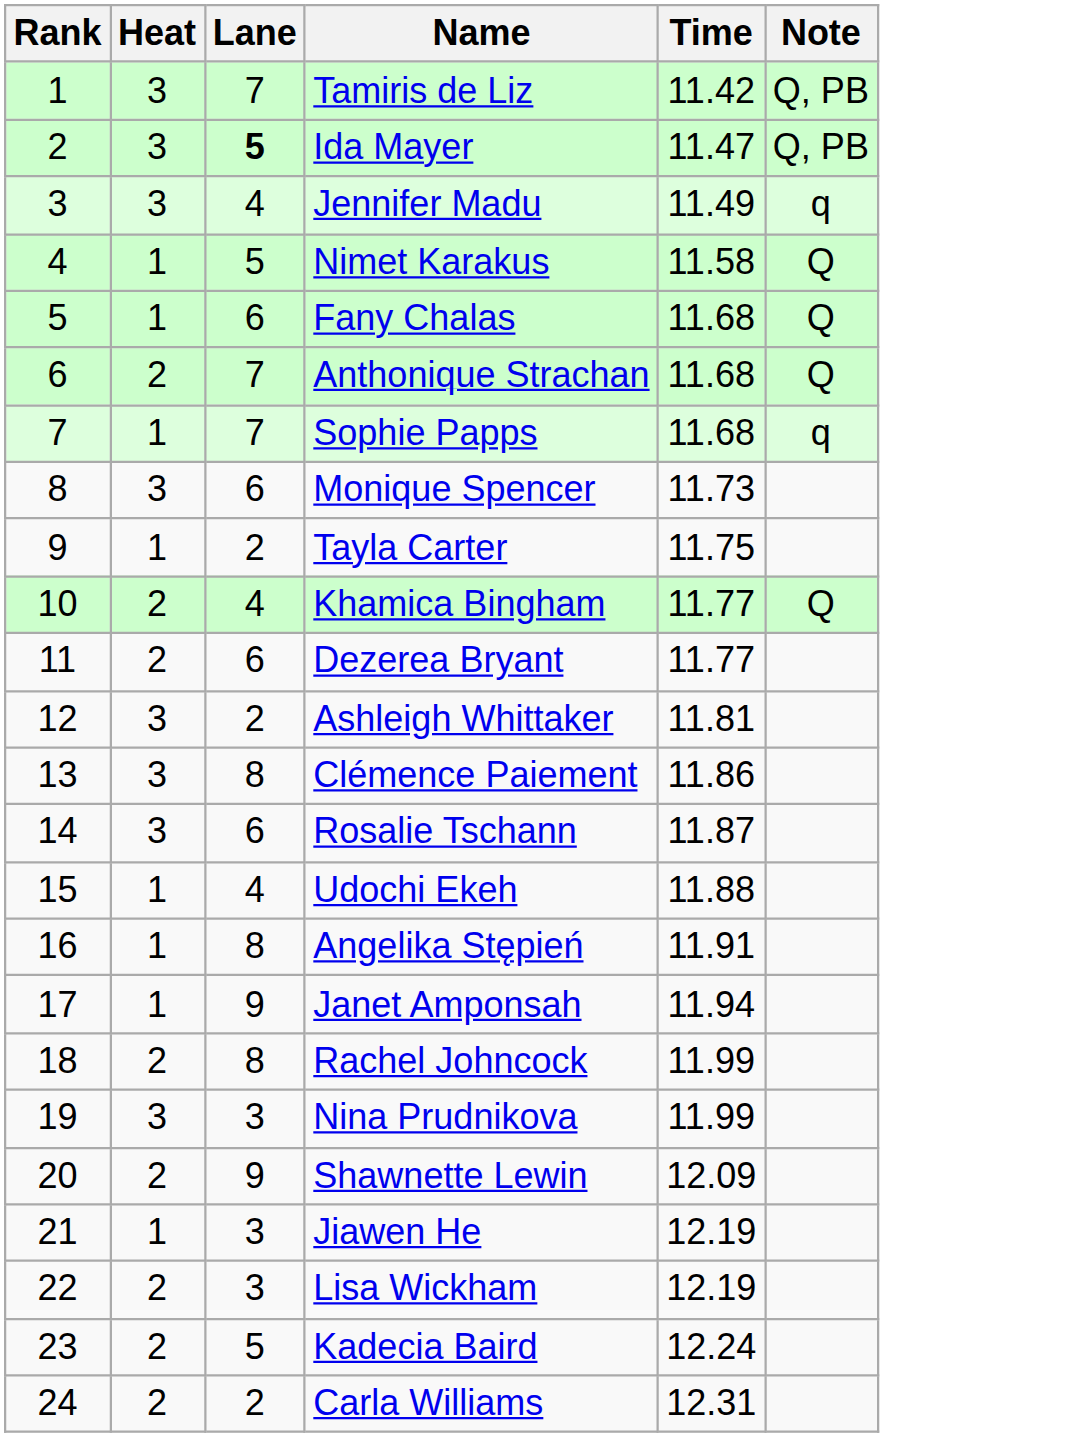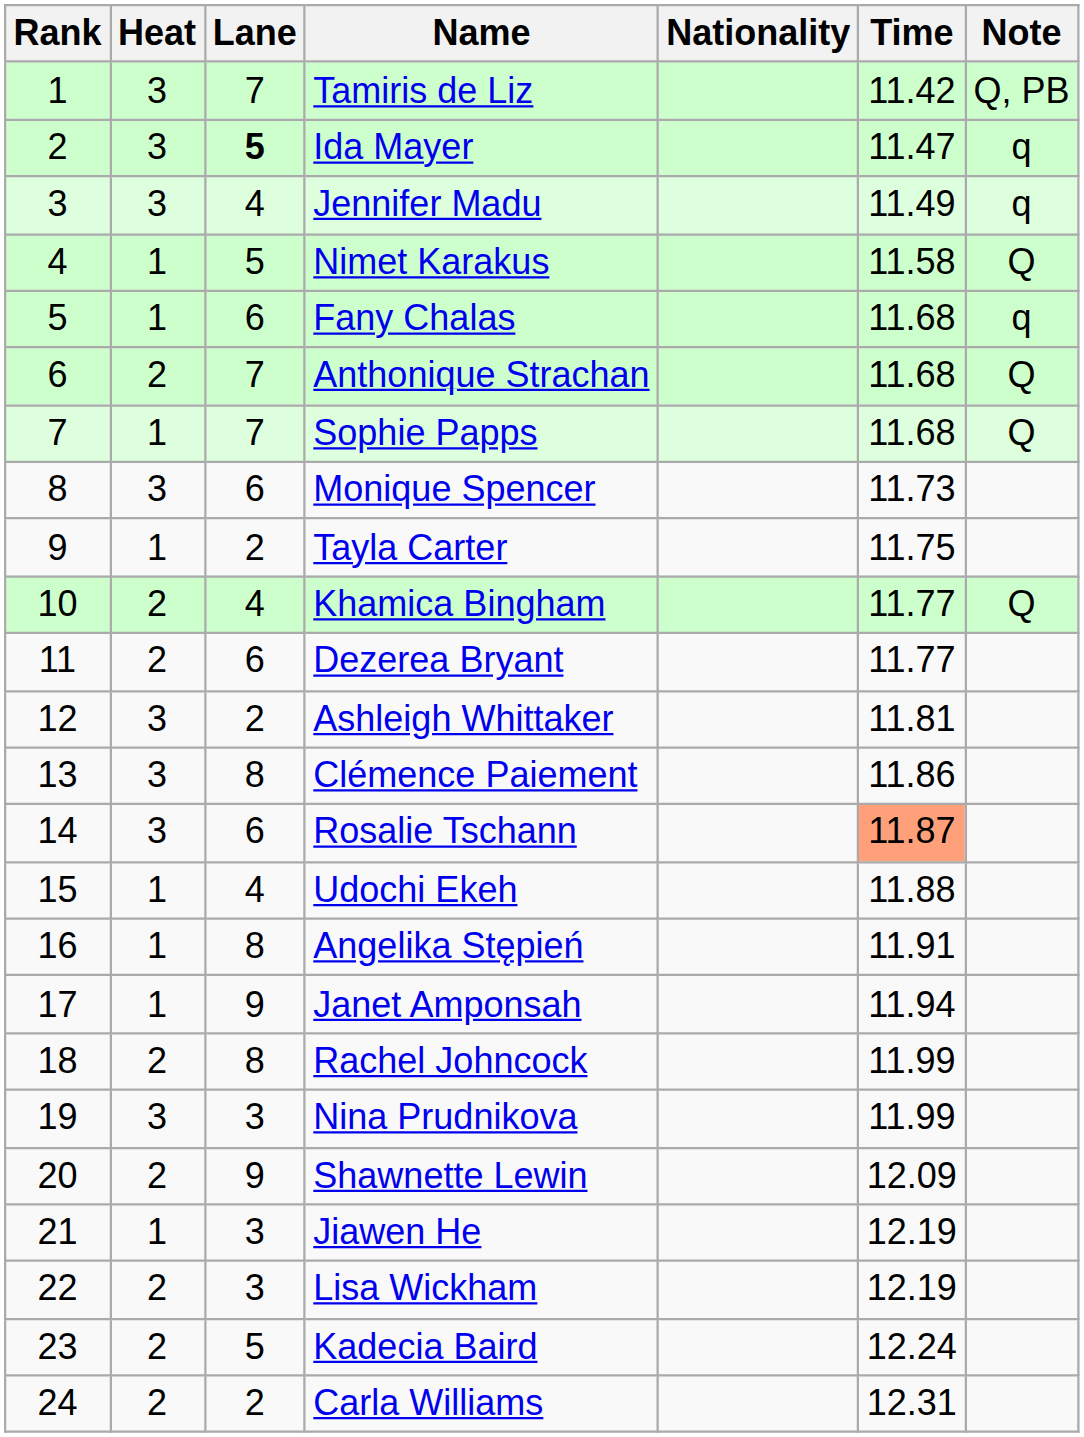 <table class="wikitable sortable" style="text-align:center">
 <tr>
 <th>Rank</th>
 <th>Heat</th>
 <th>Lane</th>
 <th>Name</th>
+<th>Nationality</th>
 <th>Time</th>
 <th>Note</th>
 </tr>
 <tr bgcolor=ccffcc>
 <td>1</td>
 <td>3</td>
 <td>7</td>
 <td align=left><a href='#'>Tamiris de Liz</a></td>
+<td align=left></td>
 <td>11.42</td>
 <td>Q, PB</td>
 </tr>
 <tr bgcolor=ccffcc>
 <td>2</td>
 <td>3</td>
 <td><strong>5</strong></td>
 <td align=left><a href='#'>Ida Mayer</a></td>
+<td align=left></td>
 <td>11.47</td>
-<td>Q, PB</td>
+<td>q</td>
 </tr>
 <tr bgcolor=ddffdd>
 <td>3</td>
 <td>3</td>
 <td>4</td>
 <td align=left><a href='#'>Jennifer Madu</a></td>
+<td align=left></td>
 <td>11.49</td>
 <td>q</td>
 </tr>
 <tr bgcolor=ccffcc>
 <td>4</td>
 <td>1</td>
 <td>5</td>
 <td align=left><a href='#'>Nimet Karakus</a></td>
+<td align=left></td>
 <td>11.58</td>
 <td>Q</td>
 </tr>
 <tr bgcolor=ccffcc>
 <td>5</td>
 <td>1</td>
 <td>6</td>
 <td align=left><a href='#'>Fany Chalas</a></td>
+<td align=left></td>
 <td>11.68</td>
-<td>Q</td>
+<td>q</td>
 </tr>
 <tr bgcolor=ccffcc>
 <td>6</td>
 <td>2</td>
 <td>7</td>
 <td align=left><a href='#'>Anthonique Strachan</a></td>
+<td align=left></td>
 <td>11.68</td>
 <td>Q</td>
 </tr>
 <tr bgcolor=ddffdd>
 <td>7</td>
 <td>1</td>
 <td>7</td>
 <td align=left><a href='#'>Sophie Papps</a></td>
+<td align=left></td>
 <td>11.68</td>
-<td>q</td>
+<td>Q</td>
 </tr>
 <tr>
 <td>8</td>
 <td>3</td>
 <td>6</td>
 <td align=left><a href='#'>Monique Spencer</a></td>
+<td align=left></td>
 <td>11.73</td>
 <td></td>
 </tr>
 <tr>
 <td>9</td>
 <td>1</td>
 <td>2</td>
 <td align=left><a href='#'>Tayla Carter</a></td>
+<td align=left></td>
 <td>11.75</td>
 <td></td>
 </tr>
 <tr bgcolor=ccffcc>
 <td>10</td>
 <td>2</td>
 <td>4</td>
 <td align=left><a href='#'>Khamica Bingham</a></td>
+<td align=left></td>
 <td>11.77</td>
 <td>Q</td>
 </tr>
 <tr>
 <td>11</td>
 <td>2</td>
 <td>6</td>
 <td align=left><a href='#'>Dezerea Bryant</a></td>
+<td align=left></td>
 <td>11.77</td>
 <td></td>
 </tr>
 <tr>
 <td>12</td>
 <td>3</td>
 <td>2</td>
 <td align=left><a href='#'>Ashleigh Whittaker</a></td>
+<td align=left></td>
 <td>11.81</td>
 <td></td>
 </tr>
 <tr>
 <td>13</td>
 <td>3</td>
 <td>8</td>
 <td align=left><a href='#'>Clémence Paiement</a></td>
+<td align=left></td>
 <td>11.86</td>
 <td></td>
 </tr>
 <tr>
 <td>14</td>
 <td>3</td>
 <td>6</td>
 <td align=left><a href='#'>Rosalie Tschann</a></td>
-<td>11.87</td>
+<td align=left></td>
+<td style="background: lightsalmon;">11.87</td>
 <td></td>
 </tr>
 <tr>
 <td>15</td>
 <td>1</td>
 <td>4</td>
 <td align=left><a href='#'>Udochi Ekeh</a></td>
+<td align=left></td>
 <td>11.88</td>
 <td></td>
 </tr>
 <tr>
 <td>16</td>
 <td>1</td>
 <td>8</td>
 <td align=left><a href='#'>Angelika Stępień</a></td>
+<td align=left></td>
 <td>11.91</td>
 <td></td>
 </tr>
 <tr>
 <td>17</td>
 <td>1</td>
 <td>9</td>
 <td align=left><a href='#'>Janet Amponsah</a></td>
+<td align=left></td>
 <td>11.94</td>
 <td></td>
 </tr>
 <tr>
 <td>18</td>
 <td>2</td>
 <td>8</td>
 <td align=left><a href='#'>Rachel Johncock</a></td>
+<td align=left></td>
 <td>11.99</td>
 <td></td>
 </tr>
 <tr>
 <td>19</td>
 <td>3</td>
 <td>3</td>
 <td align=left><a href='#'>Nina Prudnikova</a></td>
+<td align=left></td>
 <td>11.99</td>
 <td></td>
 </tr>
 <tr>
 <td>20</td>
 <td>2</td>
 <td>9</td>
 <td align=left><a href='#'>Shawnette Lewin</a></td>
+<td align=left></td>
 <td>12.09</td>
 <td></td>
 </tr>
 <tr>
 <td>21</td>
 <td>1</td>
 <td>3</td>
 <td align=left><a href='#'>Jiawen He</a></td>
+<td align=left></td>
 <td>12.19</td>
 <td></td>
 </tr>
 <tr>
 <td>22</td>
 <td>2</td>
 <td>3</td>
 <td align=left><a href='#'>Lisa Wickham</a></td>
+<td align=left></td>
 <td>12.19</td>
 <td></td>
 </tr>
 <tr>
 <td>23</td>
 <td>2</td>
 <td>5</td>
 <td align=left><a href='#'>Kadecia Baird</a></td>
+<td align=left></td>
 <td>12.24</td>
 <td></td>
 </tr>
 <tr>
 <td>24</td>
 <td>2</td>
 <td>2</td>
 <td align=left><a href='#'>Carla Williams</a></td>
+<td align=left></td>
 <td>12.31</td>
 <td></td>
 </tr>
 </table>
